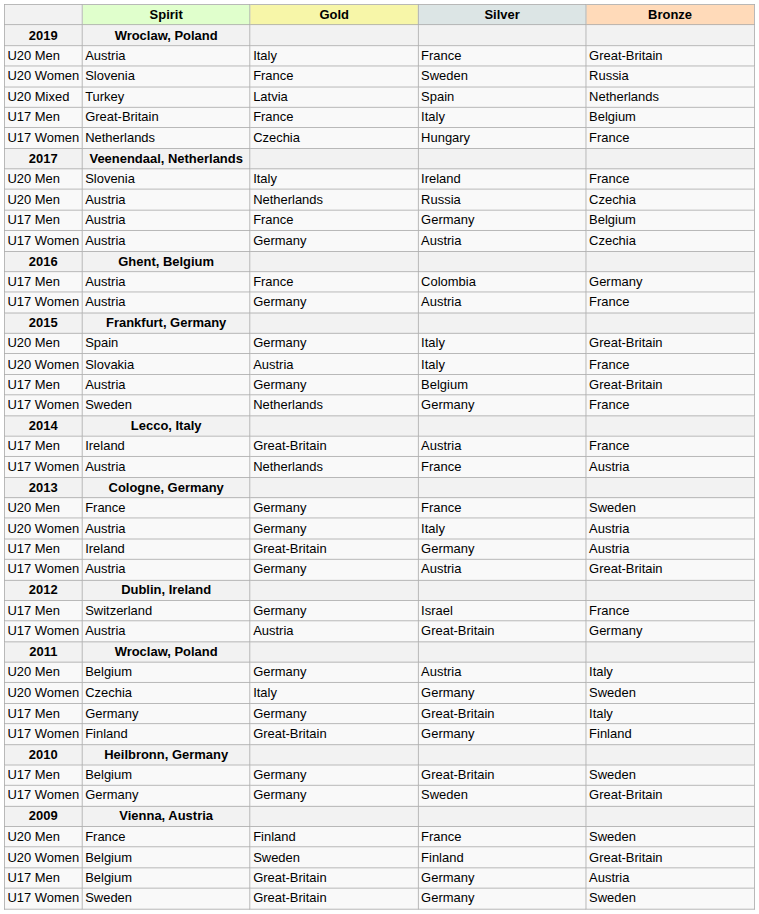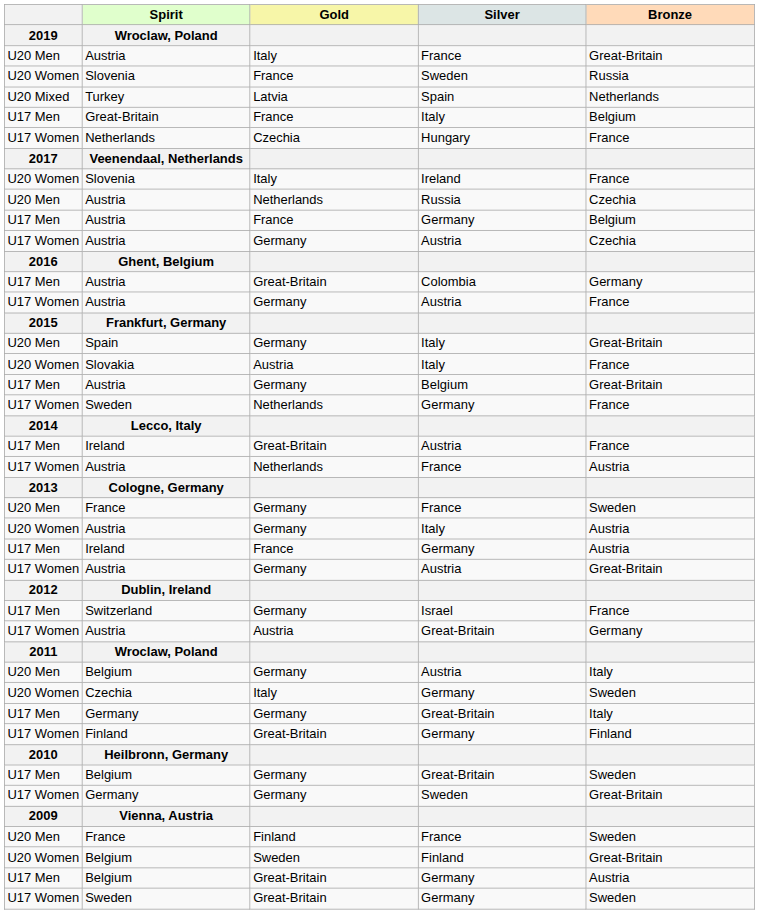 <table class="wikitable sortable">
 <tr bgcolor="#efefef" align="left">
 <th></th>
 <th width=200 style="background-color: #E0FFCC;"> Spirit</th>
 <th width=200 style="background-color: #F7F6A8;"> Gold</th>
 <th width=200 style="background-color: #DCE5E5;"> Silver</th>
 <th width=200 style="background-color: #FFDAB9;"> Bronze</th>
 </tr>
 <tr>
 <th>2019</th>
 <th>Wroclaw, Poland</th>
 <th></th>
 <th></th>
 <th></th>
 </tr>
 <tr>
 <td>U20 Men</td>
 <td>Austria </td>
 <td>Italy </td>
 <td>France </td>
 <td>Great-Britain </td>
 </tr>
 <tr>
 <td>U20 Women</td>
 <td>Slovenia </td>
 <td>France </td>
 <td>Sweden </td>
 <td>Russia </td>
 </tr>
 <tr>
 <td>U20 Mixed</td>
 <td>Turkey </td>
 <td>Latvia </td>
 <td>Spain </td>
 <td>Netherlands </td>
 </tr>
 <tr>
 <td>U17 Men</td>
 <td>Great-Britain </td>
 <td>France </td>
 <td>Italy </td>
 <td>Belgium </td>
 </tr>
 <tr>
 <td>U17 Women</td>
 <td>Netherlands </td>
 <td>Czechia </td>
 <td>Hungary </td>
 <td>France </td>
 </tr>
 <tr>
 <th>2017</th>
 <th>Veenendaal, Netherlands</th>
 <th></th>
 <th></th>
 <th></th>
 </tr>
 <tr>
-<td>U20 Men</td>
+<td>U20 Women</td>
 <td>Slovenia </td>
 <td>Italy </td>
 <td>Ireland </td>
 <td>France </td>
 </tr>
 <tr>
 <td>U20 Men</td>
 <td>Austria </td>
 <td>Netherlands </td>
 <td>Russia </td>
 <td>Czechia </td>
 </tr>
 <tr>
 <td>U17 Men</td>
 <td>Austria </td>
 <td>France </td>
 <td>Germany </td>
 <td>Belgium </td>
 </tr>
 <tr>
 <td>U17 Women</td>
 <td>Austria </td>
 <td>Germany </td>
 <td>Austria </td>
 <td>Czechia </td>
 </tr>
 <tr>
 <th>2016</th>
 <th>Ghent, Belgium</th>
 <th></th>
 <th></th>
 <th></th>
 </tr>
 <tr>
 <td>U17 Men</td>
 <td>Austria </td>
-<td>France </td>
+<td>Great-Britain </td>
 <td>Colombia </td>
 <td>Germany </td>
 </tr>
 <tr>
 <td>U17 Women</td>
 <td>Austria </td>
 <td>Germany </td>
 <td>Austria </td>
 <td>France </td>
 </tr>
 <tr>
 <th>2015</th>
 <th>Frankfurt, Germany</th>
 <th></th>
 <th></th>
 <th></th>
 </tr>
 <tr>
 <td>U20 Men</td>
 <td>Spain </td>
 <td>Germany </td>
 <td>Italy </td>
 <td>Great-Britain </td>
 </tr>
 <tr>
 <td>U20 Women</td>
 <td>Slovakia </td>
 <td>Austria </td>
 <td>Italy </td>
 <td>France </td>
 </tr>
 <tr>
 <td>U17 Men</td>
 <td>Austria </td>
 <td>Germany </td>
 <td>Belgium </td>
 <td>Great-Britain </td>
 </tr>
 <tr>
 <td>U17 Women</td>
 <td>Sweden </td>
 <td>Netherlands </td>
 <td>Germany </td>
 <td>France </td>
 </tr>
 <tr>
 <th>2014</th>
 <th>Lecco, Italy</th>
 <th></th>
 <th></th>
 <th></th>
 </tr>
 <tr>
 <td>U17 Men</td>
 <td>Ireland </td>
 <td>Great-Britain </td>
 <td>Austria </td>
 <td>France </td>
 </tr>
 <tr>
 <td>U17 Women</td>
 <td>Austria </td>
 <td>Netherlands </td>
 <td>France </td>
 <td>Austria </td>
 </tr>
 <tr>
 <th>2013</th>
 <th>Cologne, Germany</th>
 <th></th>
 <th></th>
 <th></th>
 </tr>
 <tr>
 <td>U20 Men</td>
 <td>France </td>
 <td>Germany </td>
 <td>France </td>
 <td>Sweden </td>
 </tr>
 <tr>
 <td>U20 Women</td>
 <td>Austria </td>
 <td>Germany </td>
 <td>Italy </td>
 <td>Austria </td>
 </tr>
 <tr>
 <td>U17 Men</td>
 <td>Ireland </td>
-<td>Great-Britain </td>
+<td>France </td>
 <td>Germany </td>
 <td>Austria </td>
 </tr>
 <tr>
 <td>U17 Women</td>
 <td>Austria </td>
 <td>Germany </td>
 <td>Austria </td>
 <td>Great-Britain </td>
 </tr>
 <tr>
 <th>2012</th>
 <th>Dublin, Ireland</th>
 <th></th>
 <th></th>
 <th></th>
 </tr>
 <tr>
 <td>U17 Men</td>
 <td>Switzerland </td>
 <td>Germany </td>
 <td>Israel </td>
 <td>France </td>
 </tr>
 <tr>
 <td>U17 Women</td>
 <td>Austria </td>
 <td>Austria </td>
 <td>Great-Britain </td>
 <td>Germany </td>
 </tr>
 <tr>
 <th>2011</th>
 <th>Wroclaw, Poland</th>
 <th></th>
 <th></th>
 <th></th>
 </tr>
 <tr>
 <td>U20 Men</td>
 <td>Belgium </td>
 <td>Germany </td>
 <td>Austria </td>
 <td>Italy </td>
 </tr>
 <tr>
 <td>U20 Women</td>
 <td>Czechia </td>
 <td>Italy </td>
 <td>Germany </td>
 <td>Sweden </td>
 </tr>
 <tr>
 <td>U17 Men</td>
 <td>Germany </td>
 <td>Germany </td>
 <td>Great-Britain </td>
 <td>Italy </td>
 </tr>
 <tr>
 <td>U17 Women</td>
 <td>Finland </td>
 <td>Great-Britain </td>
 <td>Germany </td>
 <td>Finland </td>
 </tr>
 <tr>
 <th>2010</th>
 <th>Heilbronn, Germany</th>
 <th></th>
 <th></th>
 <th></th>
 </tr>
 <tr>
 <td>U17 Men</td>
 <td>Belgium </td>
 <td>Germany </td>
 <td>Great-Britain </td>
 <td>Sweden </td>
 </tr>
 <tr>
 <td>U17 Women</td>
 <td>Germany </td>
 <td>Germany </td>
 <td>Sweden </td>
 <td>Great-Britain </td>
 </tr>
 <tr>
 <th>2009</th>
 <th>Vienna, Austria</th>
 <th></th>
 <th></th>
 <th></th>
 </tr>
 <tr>
 <td>U20 Men</td>
 <td>France </td>
 <td>Finland </td>
 <td>France </td>
 <td>Sweden </td>
 </tr>
 <tr>
 <td>U20 Women</td>
 <td>Belgium </td>
 <td>Sweden </td>
 <td>Finland </td>
 <td>Great-Britain</td>
 </tr>
 <tr>
 <td>U17 Men</td>
 <td>Belgium </td>
 <td>Great-Britain </td>
 <td>Germany </td>
 <td>Austria </td>
 </tr>
 <tr>
 <td>U17 Women</td>
 <td>Sweden </td>
 <td>Great-Britain </td>
 <td>Germany </td>
 <td>Sweden </td>
 </tr>
 </table>
